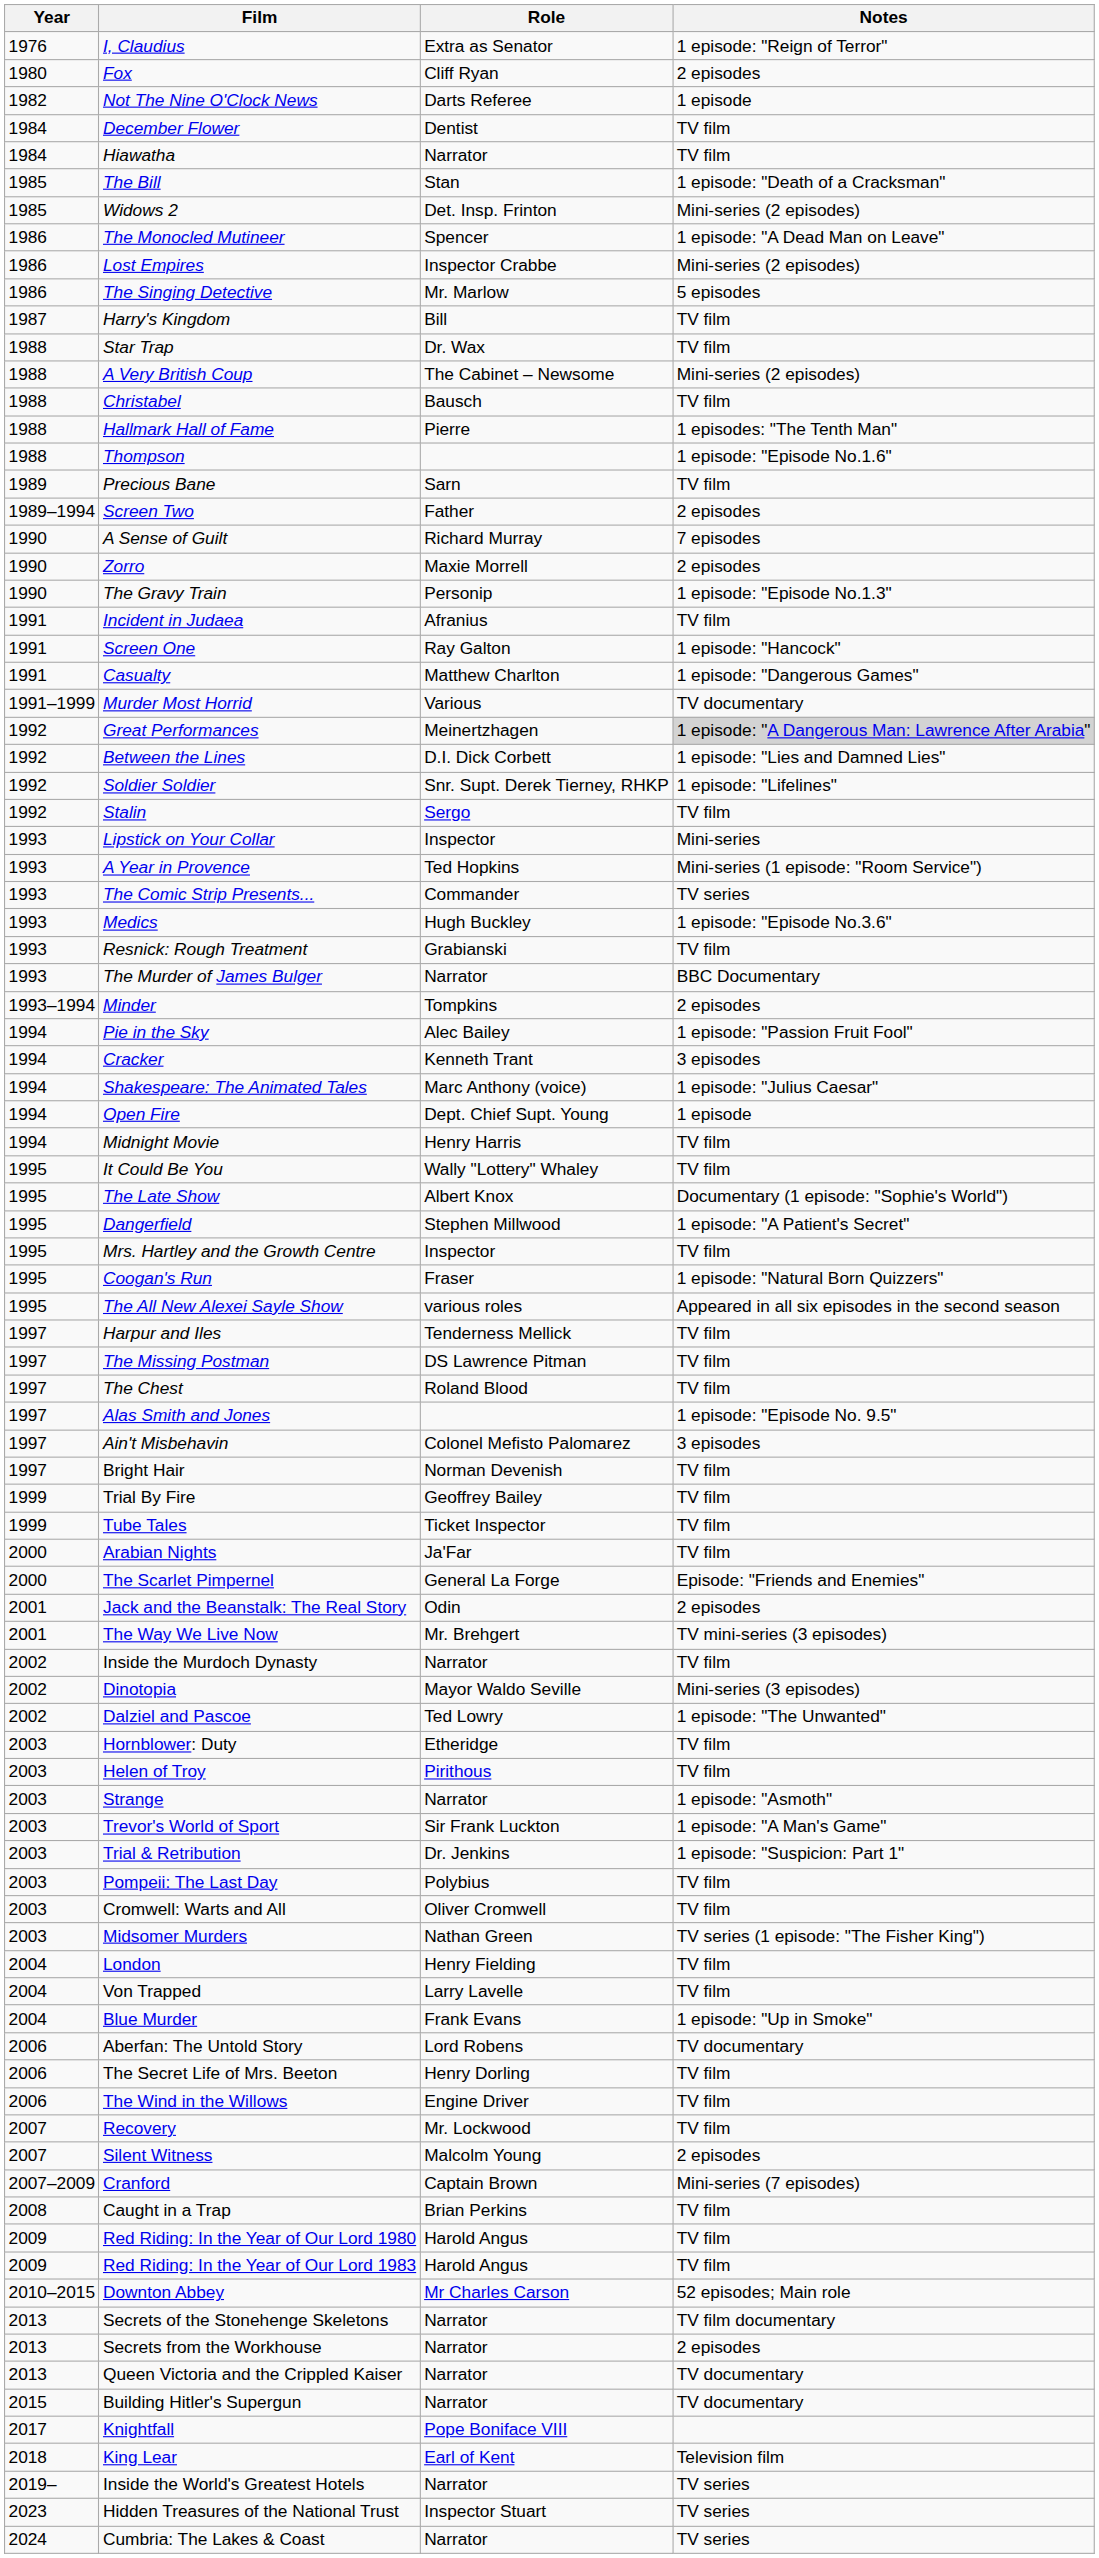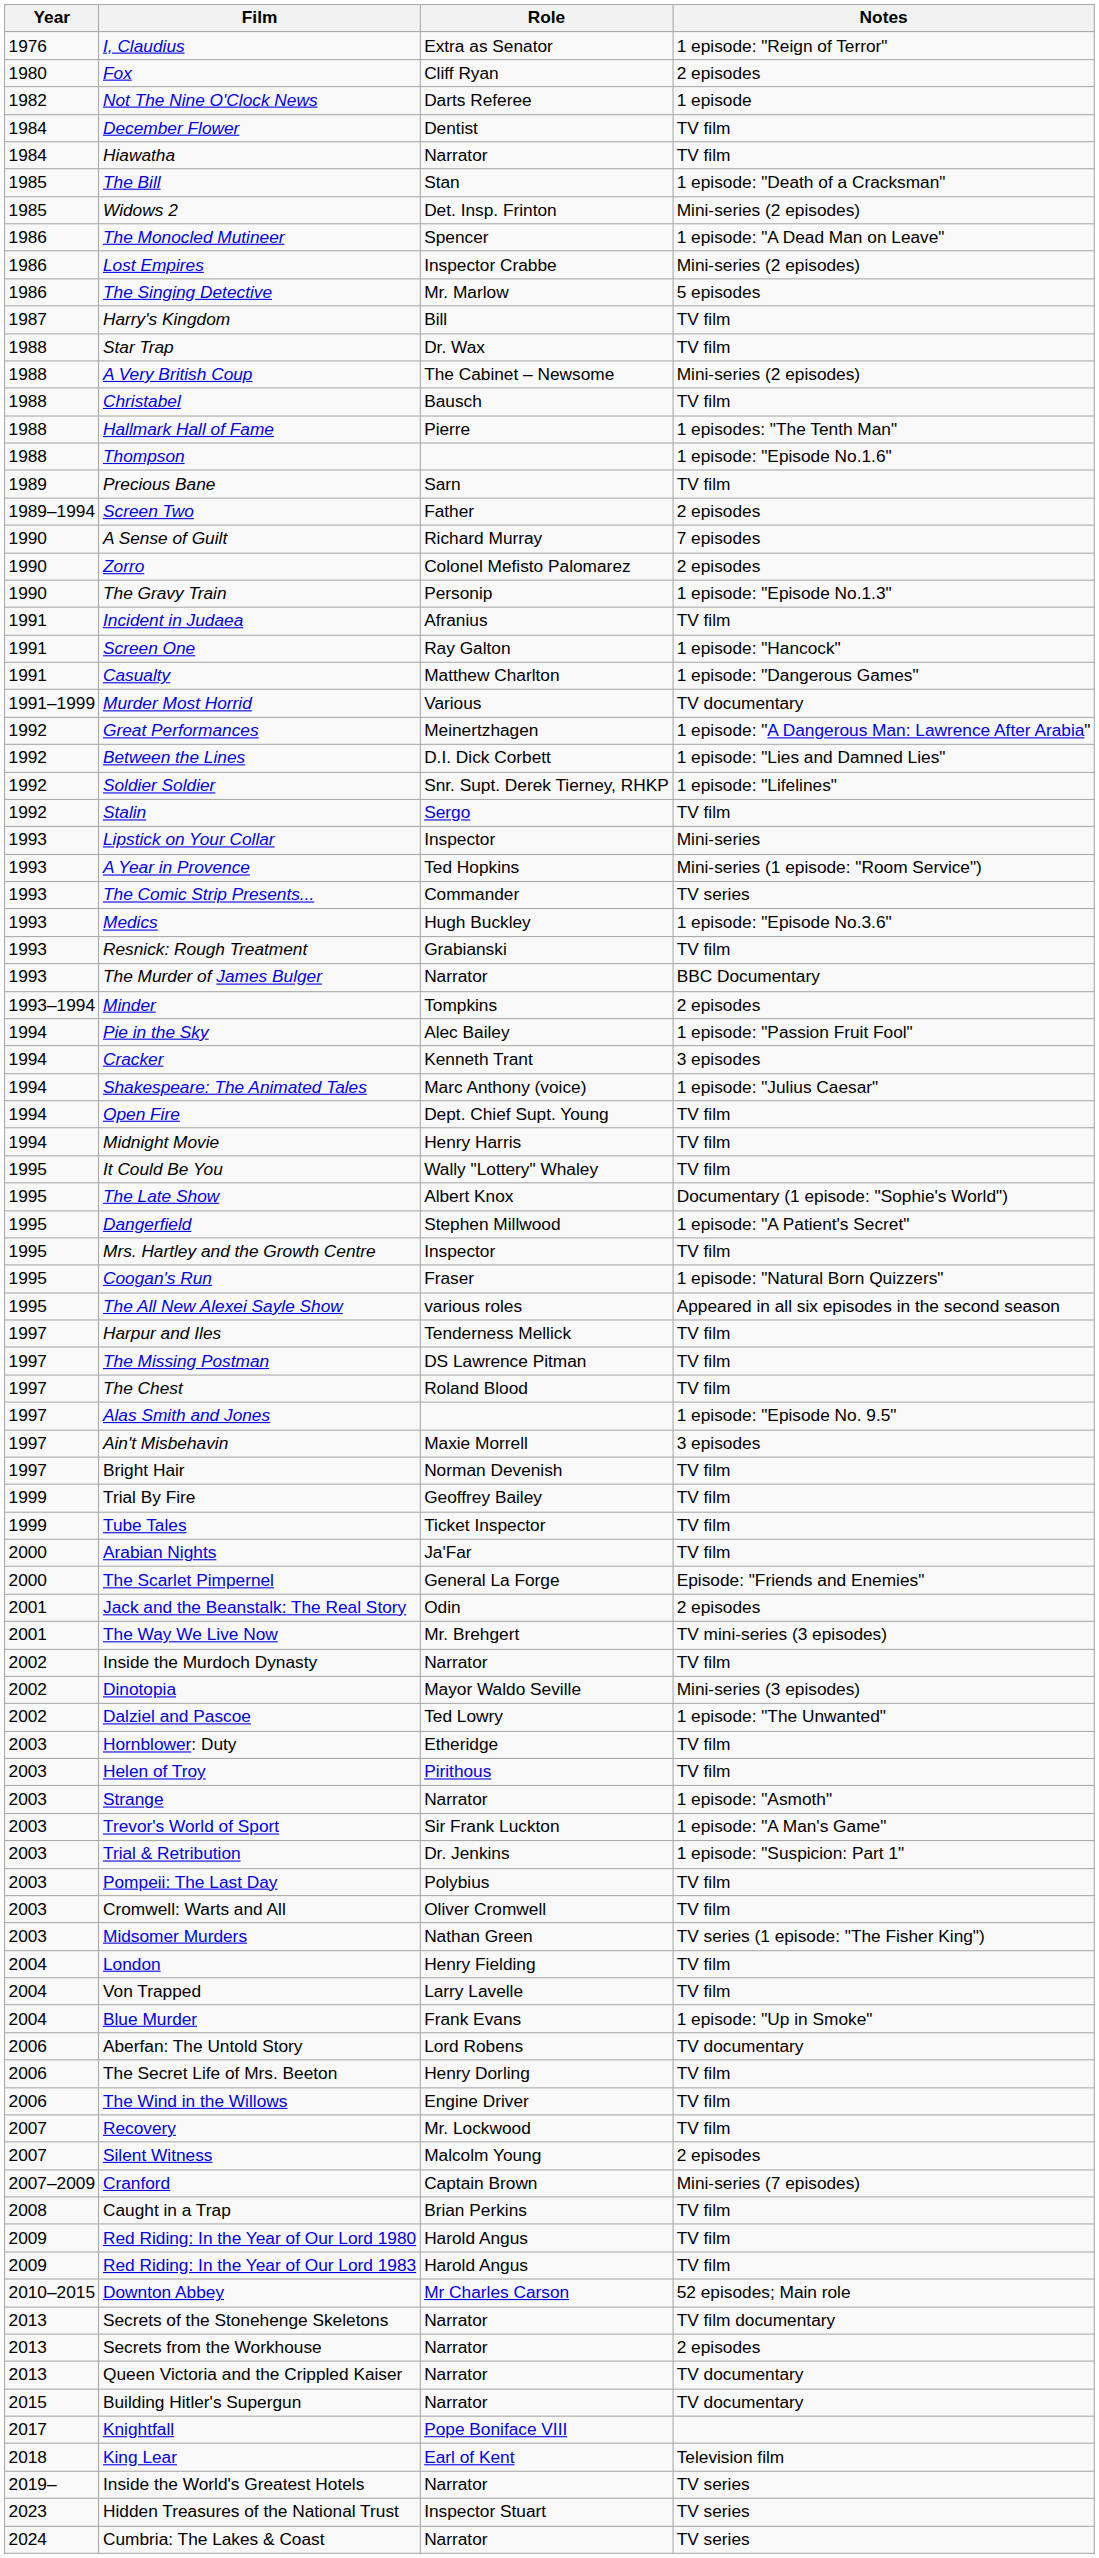 <table class="wikitable">
 <tr>
 <th>Year</th>
 <th>Film</th>
 <th>Role</th>
 <th>Notes</th>
 </tr>
 <tr>
 <td>1976</td>
 <td><em><a href='#'>I, Claudius</a></em></td>
 <td>Extra as Senator</td>
 <td>1 episode: "Reign of Terror"</td>
 </tr>
 <tr>
 <td>1980</td>
 <td><em><a href='#'>Fox</a></em></td>
 <td>Cliff Ryan</td>
 <td>2 episodes</td>
 </tr>
 <tr>
 <td>1982</td>
 <td><em><a href='#'>Not The Nine O'Clock News</a></em></td>
 <td>Darts Referee</td>
 <td>1 episode</td>
 </tr>
 <tr>
 <td>1984</td>
 <td><em><a href='#'>December Flower</a></em></td>
 <td>Dentist</td>
 <td>TV film</td>
 </tr>
 <tr>
 <td>1984</td>
 <td><em>Hiawatha</em></td>
 <td>Narrator</td>
 <td>TV film</td>
 </tr>
 <tr>
 <td>1985</td>
 <td><em><a href='#'>The Bill</a></em></td>
 <td>Stan</td>
 <td>1 episode: "Death of a Cracksman"</td>
 </tr>
 <tr>
 <td>1985</td>
 <td><em>Widows 2</em></td>
 <td>Det. Insp. Frinton</td>
 <td>Mini-series (2 episodes)</td>
 </tr>
 <tr>
 <td>1986</td>
 <td><em><a href='#'>The Monocled Mutineer</a></em></td>
 <td>Spencer</td>
 <td>1 episode: "A Dead Man on Leave"</td>
 </tr>
 <tr>
 <td>1986</td>
 <td><em><a href='#'>Lost Empires</a></em></td>
 <td>Inspector Crabbe</td>
 <td>Mini-series (2 episodes)</td>
 </tr>
 <tr>
 <td>1986</td>
 <td><em><a href='#'>The Singing Detective</a></em></td>
 <td>Mr. Marlow</td>
 <td>5 episodes</td>
 </tr>
 <tr>
 <td>1987</td>
 <td><em>Harry's Kingdom</em></td>
 <td>Bill</td>
 <td>TV film</td>
 </tr>
 <tr>
 <td>1988</td>
 <td><em>Star Trap</em></td>
 <td>Dr. Wax</td>
 <td>TV film</td>
 </tr>
 <tr>
 <td>1988</td>
 <td><em><a href='#'>A Very British Coup</a></em></td>
 <td>The Cabinet – Newsome</td>
 <td>Mini-series (2 episodes)</td>
 </tr>
 <tr>
 <td>1988</td>
 <td><em><a href='#'>Christabel</a></em></td>
 <td>Bausch</td>
 <td>TV film</td>
 </tr>
 <tr>
 <td>1988</td>
 <td><em><a href='#'>Hallmark Hall of Fame</a></em></td>
 <td>Pierre</td>
 <td>1 episodes: "The Tenth Man"</td>
 </tr>
 <tr>
 <td>1988</td>
 <td><em><a href='#'>Thompson</a></em></td>
 <td></td>
 <td>1 episode: "Episode No.1.6"</td>
 </tr>
 <tr>
 <td>1989</td>
 <td><em>Precious Bane</em></td>
 <td>Sarn</td>
 <td>TV film</td>
 </tr>
 <tr>
 <td>1989–1994</td>
 <td><em><a href='#'>Screen Two</a></em></td>
 <td>Father</td>
 <td>2 episodes</td>
 </tr>
 <tr>
 <td>1990</td>
 <td><em>A Sense of Guilt</em></td>
 <td>Richard Murray</td>
 <td>7 episodes</td>
 </tr>
 <tr>
 <td>1990</td>
 <td><em><a href='#'>Zorro</a></em></td>
-<td>Maxie Morrell</td>
+<td>Colonel Mefisto Palomarez</td>
 <td>2 episodes</td>
 </tr>
 <tr>
 <td>1990</td>
 <td><em>The Gravy Train</em></td>
 <td>Personip</td>
 <td>1 episode: "Episode No.1.3"</td>
 </tr>
 <tr>
 <td>1991</td>
 <td><em><a href='#'>Incident in Judaea</a></em></td>
 <td>Afranius</td>
 <td>TV film</td>
 </tr>
 <tr>
 <td>1991</td>
 <td><em><a href='#'>Screen One</a></em></td>
 <td>Ray Galton</td>
 <td>1 episode: "Hancock"</td>
 </tr>
 <tr>
 <td>1991</td>
 <td><em><a href='#'>Casualty</a></em></td>
 <td>Matthew Charlton</td>
 <td>1 episode: "Dangerous Games"</td>
 </tr>
 <tr>
 <td>1991–1999</td>
 <td><em><a href='#'>Murder Most Horrid</a></em></td>
 <td>Various</td>
 <td>TV documentary</td>
 </tr>
 <tr>
 <td>1992</td>
 <td><em><a href='#'>Great Performances</a></em></td>
 <td>Meinertzhagen</td>
-<td style="background: lightgrey;">1 episode: "<a href='#'>A Dangerous Man: Lawrence After Arabia</a>"</td>
+<td>1 episode: "<a href='#'>A Dangerous Man: Lawrence After Arabia</a>"</td>
 </tr>
 <tr>
 <td>1992</td>
 <td><em><a href='#'>Between the Lines</a></em></td>
 <td>D.I. Dick Corbett</td>
 <td>1 episode: "Lies and Damned Lies"</td>
 </tr>
 <tr>
 <td>1992</td>
 <td><em><a href='#'>Soldier Soldier</a></em></td>
 <td>Snr. Supt. Derek Tierney, RHKP</td>
 <td>1 episode: "Lifelines"</td>
 </tr>
 <tr>
 <td>1992</td>
 <td><em><a href='#'>Stalin</a></em></td>
 <td><a href='#'>Sergo</a></td>
 <td>TV film</td>
 </tr>
 <tr>
 <td>1993</td>
 <td><em><a href='#'>Lipstick on Your Collar</a></em></td>
 <td>Inspector</td>
 <td>Mini-series</td>
 </tr>
 <tr>
 <td>1993</td>
 <td><em><a href='#'>A Year in Provence</a></em></td>
 <td>Ted Hopkins</td>
 <td>Mini-series (1 episode: "Room Service")</td>
 </tr>
 <tr>
 <td>1993</td>
 <td><em><a href='#'>The Comic Strip Presents...</a></em></td>
 <td>Commander</td>
 <td>TV series</td>
 </tr>
 <tr>
 <td>1993</td>
 <td><em><a href='#'>Medics</a></em></td>
 <td>Hugh Buckley</td>
 <td>1 episode: "Episode No.3.6"</td>
 </tr>
 <tr>
 <td>1993</td>
 <td><em>Resnick: Rough Treatment</em></td>
 <td>Grabianski</td>
 <td>TV film</td>
 </tr>
 <tr>
 <td>1993</td>
 <td><em>The Murder of <a href='#'>James Bulger</a></em></td>
 <td>Narrator</td>
 <td>BBC Documentary</td>
 </tr>
 <tr>
 <td>1993–1994</td>
 <td><em><a href='#'>Minder</a></em></td>
 <td>Tompkins</td>
 <td>2 episodes</td>
 </tr>
 <tr>
 <td>1994</td>
 <td><em><a href='#'>Pie in the Sky</a></em></td>
 <td>Alec Bailey</td>
 <td>1 episode: "Passion Fruit Fool"</td>
 </tr>
 <tr>
 <td>1994</td>
 <td><em><a href='#'>Cracker</a></em></td>
 <td>Kenneth Trant</td>
 <td>3 episodes</td>
 </tr>
 <tr>
 <td>1994</td>
 <td><em><a href='#'>Shakespeare: The Animated Tales</a></em></td>
 <td>Marc Anthony (voice)</td>
 <td>1 episode: "Julius Caesar"</td>
 </tr>
 <tr>
 <td>1994</td>
 <td><em><a href='#'>Open Fire</a></em></td>
 <td>Dept. Chief Supt. Young</td>
-<td>1 episode</td>
+<td>TV film</td>
 </tr>
 <tr>
 <td>1994</td>
 <td><em>Midnight Movie</em></td>
 <td>Henry Harris</td>
 <td>TV film</td>
 </tr>
 <tr>
 <td>1995</td>
 <td><em>It Could Be You</em></td>
 <td>Wally "Lottery" Whaley</td>
 <td>TV film</td>
 </tr>
 <tr>
 <td>1995</td>
 <td><em><a href='#'>The Late Show</a></em></td>
 <td>Albert Knox</td>
 <td>Documentary (1 episode: "Sophie's World")</td>
 </tr>
 <tr>
 <td>1995</td>
 <td><em><a href='#'>Dangerfield</a></em></td>
 <td>Stephen Millwood</td>
 <td>1 episode: "A Patient's Secret"</td>
 </tr>
 <tr>
 <td>1995</td>
 <td><em>Mrs. Hartley and the Growth Centre</em></td>
 <td>Inspector</td>
 <td>TV film</td>
 </tr>
 <tr>
 <td>1995</td>
 <td><em><a href='#'>Coogan's Run</a></em></td>
 <td>Fraser</td>
 <td>1 episode: "Natural Born Quizzers"</td>
 </tr>
 <tr>
 <td>1995</td>
 <td><em><a href='#'>The All New Alexei Sayle Show</a></em></td>
 <td>various roles</td>
 <td>Appeared in all six episodes in the second season</td>
 </tr>
 <tr>
 <td>1997</td>
 <td><em>Harpur and Iles</em></td>
 <td>Tenderness Mellick</td>
 <td>TV film</td>
 </tr>
 <tr>
 <td>1997</td>
 <td><em><a href='#'>The Missing Postman</a></em></td>
 <td>DS Lawrence Pitman</td>
 <td>TV film</td>
 </tr>
 <tr>
 <td>1997</td>
 <td><em>The Chest</em></td>
 <td>Roland Blood</td>
 <td>TV film</td>
 </tr>
 <tr>
 <td>1997</td>
 <td><em><a href='#'>Alas Smith and Jones</a></em></td>
 <td></td>
 <td>1 episode: "Episode No. 9.5"</td>
 </tr>
 <tr>
 <td>1997</td>
 <td><em>Ain't Misbehavin<strong></td>
-<td>Colonel Mefisto Palomarez</td>
+<td>Maxie Morrell</td>
 <td>3 episodes</td>
 </tr>
 <tr>
 <td>1997</td>
 <td></em>Bright Hair<em></td>
 <td>Norman Devenish</td>
 <td>TV film</td>
 </tr>
 <tr>
 <td>1999</td>
 <td></em>Trial By Fire<em></td>
 <td>Geoffrey Bailey</td>
 <td>TV film</td>
 </tr>
 <tr>
 <td>1999</td>
 <td></em><a href='#'>Tube Tales</a><em></td>
 <td>Ticket Inspector</td>
 <td>TV film</td>
 </tr>
 <tr>
 <td>2000</td>
 <td></em><a href='#'>Arabian Nights</a><em></td>
 <td>Ja'Far</td>
 <td>TV film</td>
 </tr>
 <tr>
 <td>2000</td>
 <td></em><a href='#'>The Scarlet Pimpernel</a><em></td>
 <td>General La Forge</td>
 <td>Episode: "Friends and Enemies"</td>
 </tr>
 <tr>
 <td>2001</td>
 <td></em><a href='#'>Jack and the Beanstalk: The Real Story</a><em></td>
 <td>Odin</td>
 <td>2 episodes</td>
 </tr>
 <tr>
 <td>2001</td>
 <td></em><a href='#'>The Way We Live Now</a><em></td>
 <td>Mr. Brehgert</td>
 <td>TV mini-series (3 episodes)</td>
 </tr>
 <tr>
 <td>2002</td>
 <td></em>Inside the Murdoch Dynasty<em></td>
 <td>Narrator</td>
 <td>TV film</td>
 </tr>
 <tr>
 <td>2002</td>
 <td></em><a href='#'>Dinotopia</a><em></td>
 <td>Mayor Waldo Seville</td>
 <td>Mini-series (3 episodes)</td>
 </tr>
 <tr>
 <td>2002</td>
 <td></em><a href='#'>Dalziel and Pascoe</a> <em></td>
 <td>Ted Lowry</td>
 <td>1 episode: "The Unwanted"</td>
 </tr>
 <tr>
 <td>2003</td>
 <td></em><a href='#'>Hornblower</a>: Duty<em></td>
 <td>Etheridge</td>
 <td>TV film</td>
 </tr>
 <tr>
 <td>2003</td>
 <td></em><a href='#'>Helen of Troy</a><em></td>
 <td><a href='#'>Pirithous</a></td>
 <td>TV film</td>
 </tr>
 <tr>
 <td>2003</td>
 <td></em><a href='#'>Strange</a><em></td>
 <td>Narrator</td>
 <td>1 episode: "Asmoth"</td>
 </tr>
 <tr>
 <td>2003</td>
 <td></em><a href='#'>Trevor's World of Sport</a><em></td>
 <td>Sir Frank Luckton</td>
 <td>1 episode: "A Man's Game"</td>
 </tr>
 <tr>
 <td>2003</td>
 <td></em><a href='#'>Trial & Retribution</a><em></td>
 <td>Dr. Jenkins</td>
 <td>1 episode: "Suspicion: Part 1"</td>
 </tr>
 <tr>
 <td>2003</td>
 <td></em><a href='#'>Pompeii: The Last Day</a><em></td>
 <td>Polybius</td>
 <td>TV film</td>
 </tr>
 <tr>
 <td>2003</td>
 <td></em>Cromwell: Warts and All<em></td>
 <td>Oliver Cromwell</td>
 <td>TV film</td>
 </tr>
 <tr>
 <td>2003</td>
 <td></em><a href='#'>Midsomer Murders</a><em></td>
 <td>Nathan Green</td>
 <td>TV series (1 episode: "The Fisher King")</td>
 </tr>
 <tr>
 <td>2004</td>
 <td></em><a href='#'>London</a><em></td>
 <td>Henry Fielding</td>
 <td>TV film</td>
 </tr>
 <tr>
 <td>2004</td>
 <td></em>Von Trapped<em></td>
 <td>Larry Lavelle</td>
 <td>TV film</td>
 </tr>
 <tr>
 <td>2004</td>
 <td></em><a href='#'>Blue Murder</a><em></td>
 <td>Frank Evans</td>
 <td>1 episode: "Up in Smoke"</td>
 </tr>
 <tr>
 <td>2006</td>
 <td></em>Aberfan: The Untold Story<em></td>
 <td>Lord Robens</td>
 <td>TV documentary</td>
 </tr>
 <tr>
 <td>2006</td>
 <td></em>The Secret Life of Mrs. Beeton<em></td>
 <td>Henry Dorling</td>
 <td>TV film</td>
 </tr>
 <tr>
 <td>2006</td>
 <td></em><a href='#'>The Wind in the Willows</a><em></td>
 <td>Engine Driver</td>
 <td>TV film</td>
 </tr>
 <tr>
 <td>2007</td>
 <td></em><a href='#'>Recovery</a><em></td>
 <td>Mr. Lockwood</td>
 <td>TV film</td>
 </tr>
 <tr>
 <td>2007</td>
 <td></em><a href='#'>Silent Witness</a><em></td>
 <td>Malcolm Young</td>
 <td>2 episodes</td>
 </tr>
 <tr>
 <td>2007–2009</td>
 <td></em><a href='#'>Cranford</a><em></td>
 <td>Captain Brown</td>
 <td>Mini-series (7 episodes)</td>
 </tr>
 <tr>
 <td>2008</td>
 <td></em>Caught in a Trap<em></td>
 <td>Brian Perkins</td>
 <td>TV film</td>
 </tr>
 <tr>
 <td>2009</td>
 <td></em><a href='#'>Red Riding: In the Year of Our Lord 1980</a><em></td>
 <td>Harold Angus</td>
 <td>TV film</td>
 </tr>
 <tr>
 <td>2009</td>
 <td></em><a href='#'>Red Riding: In the Year of Our Lord 1983</a><em></td>
 <td>Harold Angus</td>
 <td>TV film</td>
 </tr>
 <tr>
 <td>2010–2015</td>
 <td></em><a href='#'>Downton Abbey</a><em></td>
 <td><a href='#'>Mr Charles Carson</a></td>
 <td>52 episodes; Main role</td>
 </tr>
 <tr>
 <td>2013</td>
 <td></em>Secrets of the Stonehenge Skeletons<em></td>
 <td>Narrator</td>
 <td>TV film documentary</td>
 </tr>
 <tr>
 <td>2013</td>
 <td></em>Secrets from the Workhouse<em></td>
 <td>Narrator</td>
 <td>2 episodes</td>
 </tr>
 <tr>
 <td>2013</td>
 <td></em>Queen Victoria and the Crippled Kaiser<em></td>
 <td>Narrator</td>
 <td>TV documentary</td>
 </tr>
 <tr>
 <td>2015</td>
 <td></em>Building Hitler's Supergun<em></td>
 <td>Narrator</td>
 <td>TV documentary</td>
 </tr>
 <tr>
 <td>2017</td>
 <td></em><a href='#'>Knightfall</a><em></td>
 <td><a href='#'>Pope Boniface VIII</a></td>
 <td></td>
 </tr>
 <tr>
 <td>2018</td>
 <td></em><a href='#'>King Lear</a><em></td>
 <td><a href='#'>Earl of Kent</a></td>
 <td>Television film</td>
 </tr>
 <tr>
 <td>2019–</td>
 <td></em>Inside the World's Greatest Hotels<em></td>
 <td>Narrator</td>
 <td>TV series</td>
 </tr>
 <tr>
 <td>2023</td>
 <td></em>Hidden Treasures of the National Trust<em></td>
 <td>Inspector Stuart</td>
 <td>TV series</td>
 </tr>
 <tr>
 <td>2024</td>
 <td></em>Cumbria: The Lakes & Coast<em></td>
 <td>Narrator</td>
 <td>TV series</td>
 </tr>
 </table>
